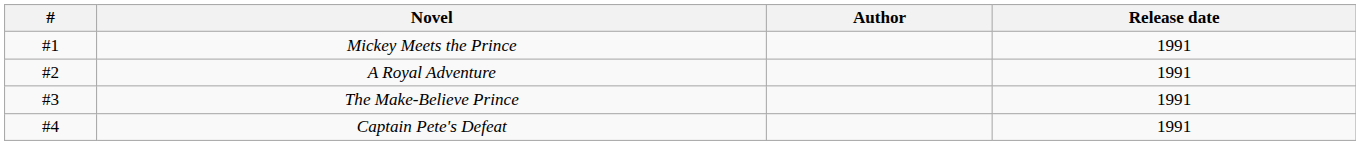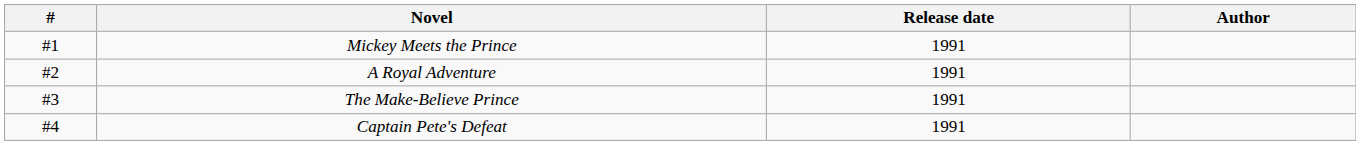 <table class="wikitable sortable" width="100%" border="1" style="font-size: 100%; text-align:center">
 <tr>
 <th>#</th>
 <th>Novel</th>
+<th>Release date</th>
 <th>Author</th>
-<th>Release date</th>
 </tr>
 <tr>
 <td>#1</td>
 <td><em>Mickey Meets the Prince</em></td>
+<td>1991</td>
 <td></td>
-<td>1991</td>
 </tr>
 <tr>
 <td>#2</td>
 <td><em>A Royal Adventure</em></td>
+<td>1991</td>
 <td></td>
-<td>1991</td>
 </tr>
 <tr>
 <td>#3</td>
 <td><em>The Make-Believe Prince</em></td>
+<td>1991</td>
 <td></td>
-<td>1991</td>
 </tr>
 <tr>
 <td>#4</td>
 <td><em>Captain Pete's Defeat</em></td>
+<td>1991</td>
 <td></td>
-<td>1991</td>
 </tr>
 </table>
